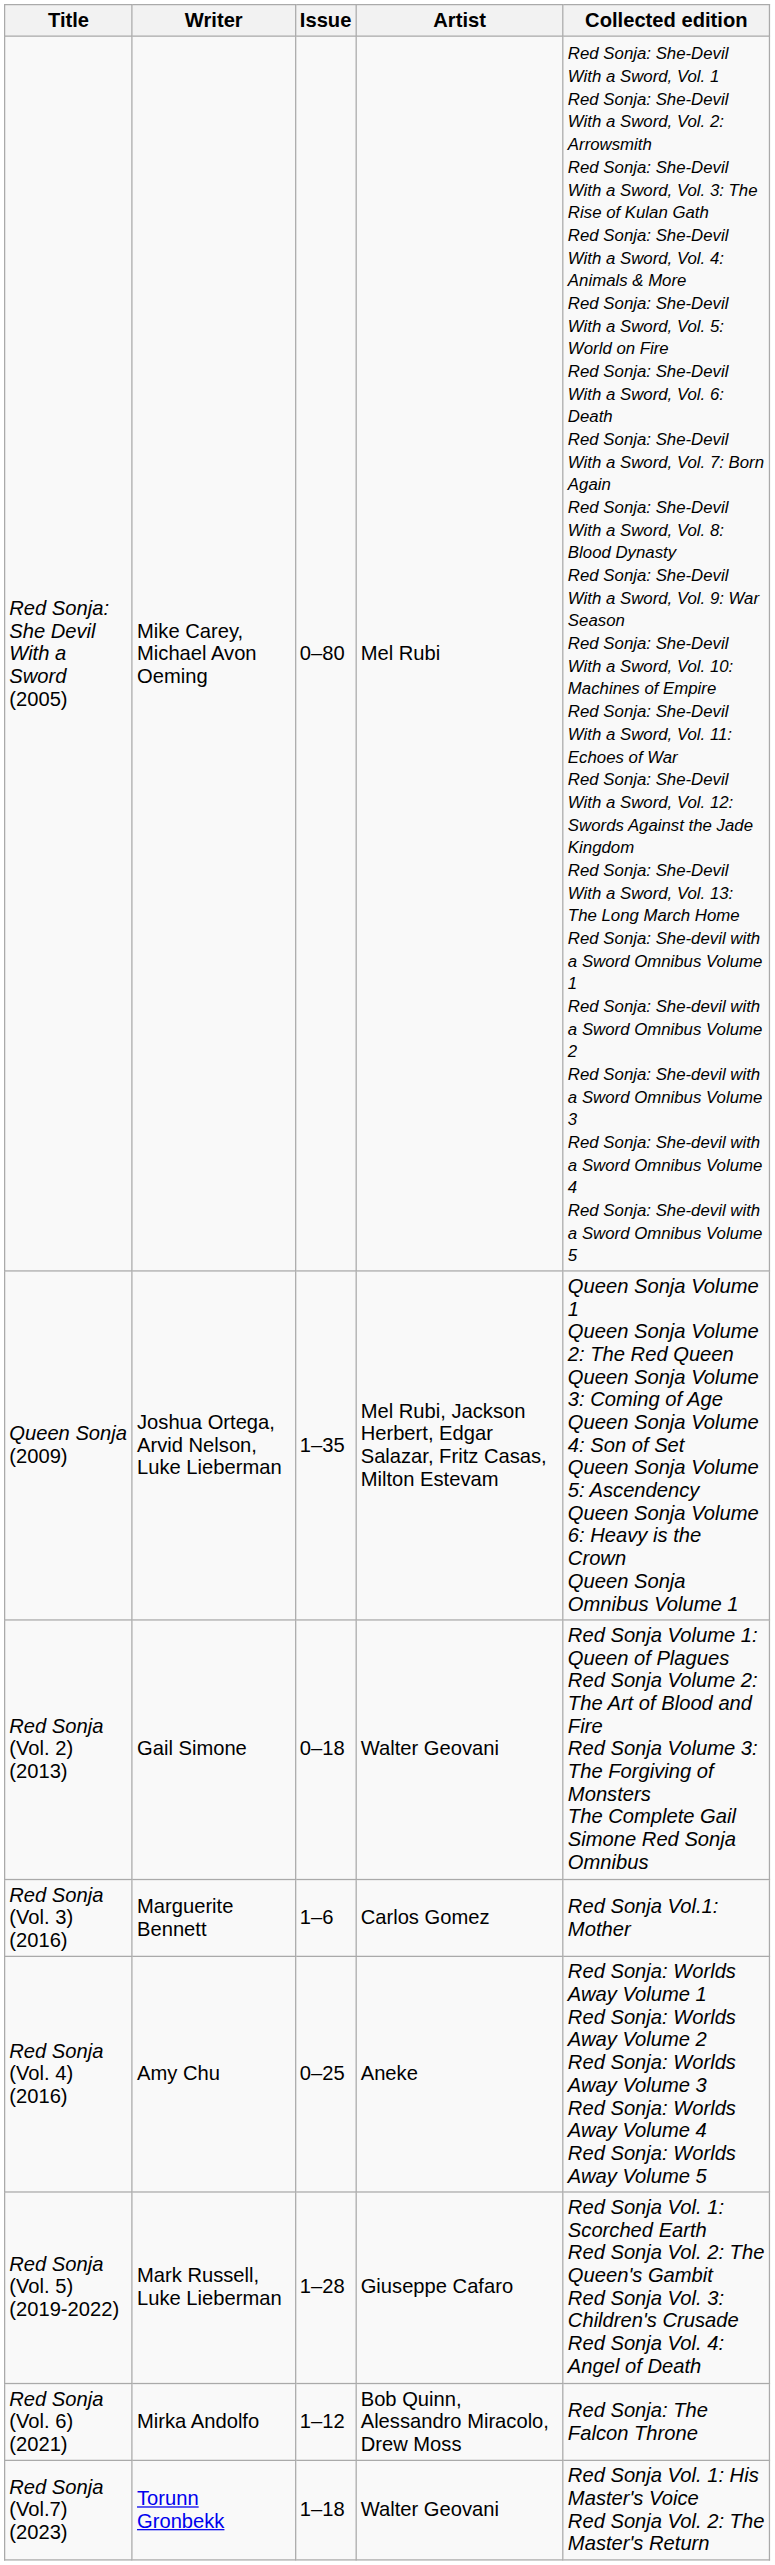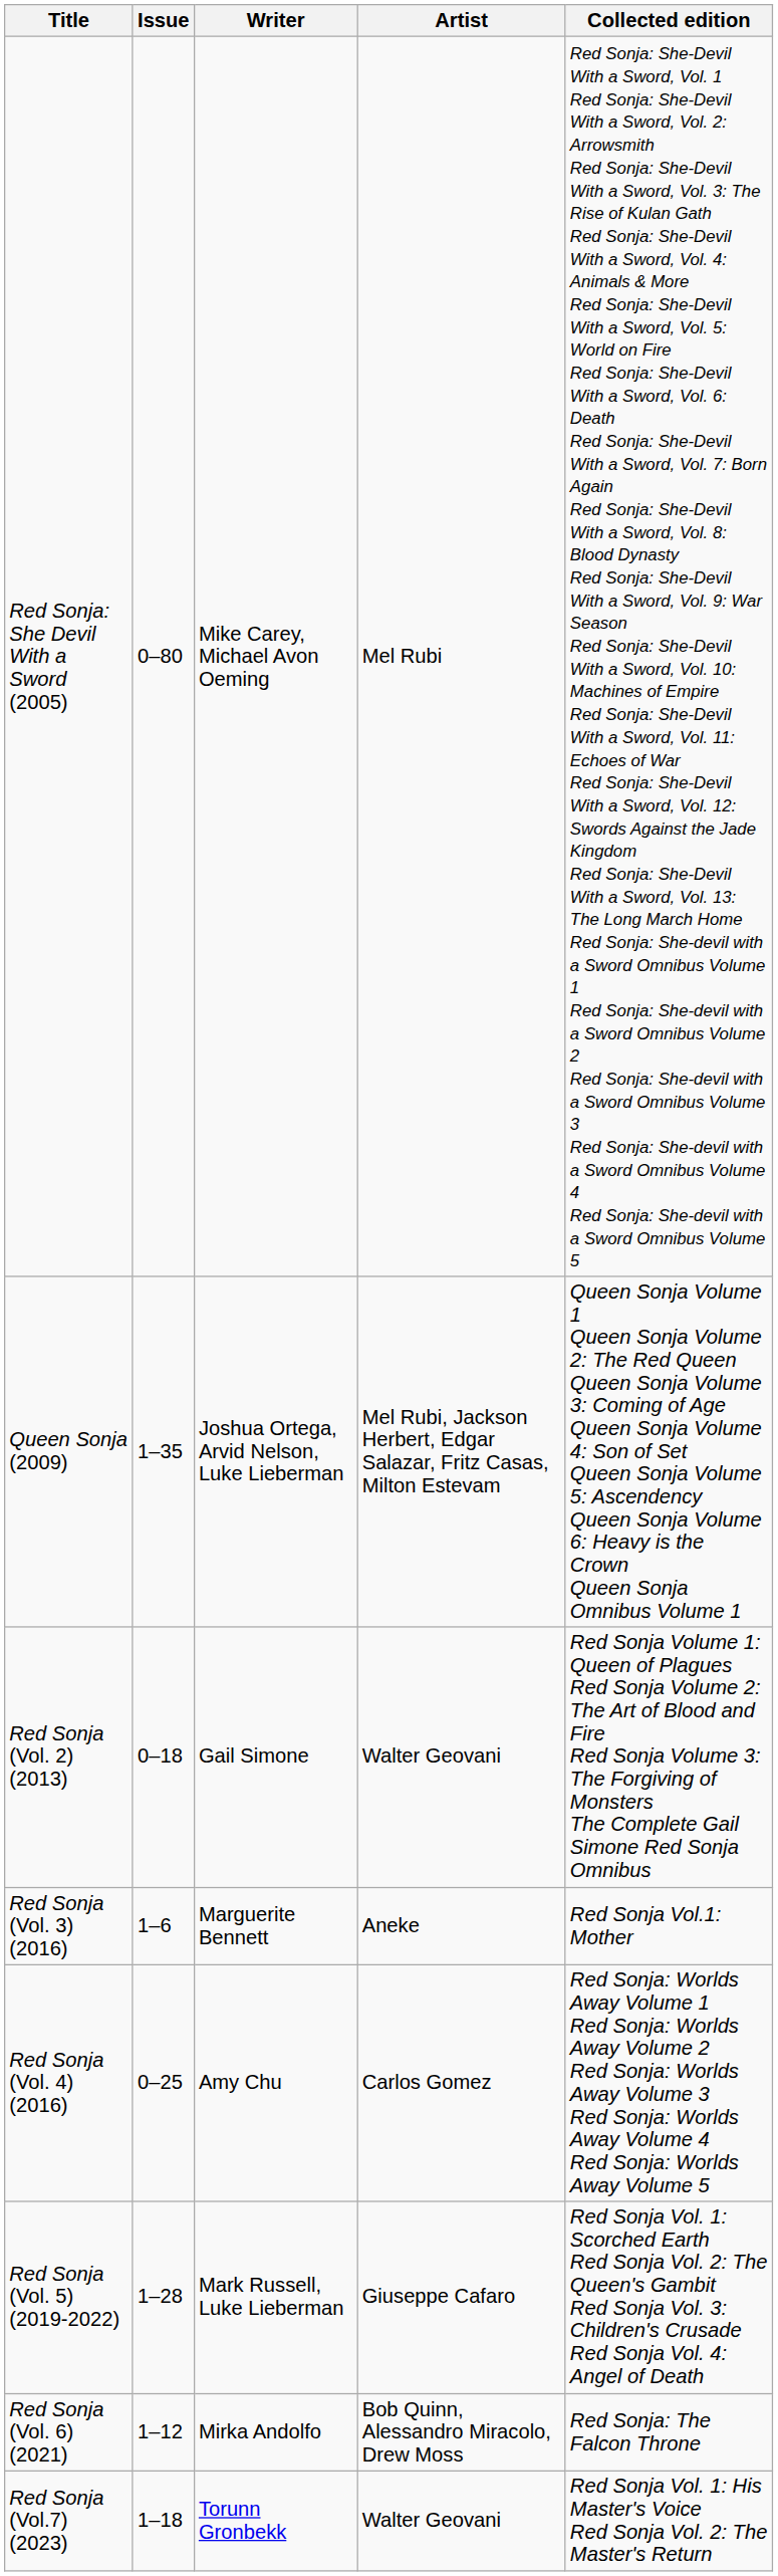 <table class="wikitable">
 <tr>
 <th>Title</th>
+<th>Issue</th>
 <th>Writer</th>
-<th>Issue</th>
 <th>Artist</th>
 <th>Collected edition</th>
 </tr>
 <tr>
 <td><em>Red Sonja: She Devil With a Sword</em> (2005)</td>
+<td>0–80</td>
 <td>Mike Carey, Michael Avon Oeming</td>
-<td>0–80</td>
 <td>Mel Rubi</td>
 <td><small><em>Red Sonja: She-Devil With a Sword, Vol. 1</em></small><br><small><em>Red Sonja: She-Devil With a Sword, Vol. 2: Arrowsmith</em></small><br><em><small>Red Sonja: She-Devil With a Sword, Vol. 3: The Rise of Kulan Gath</small></em><br><small><em>Red Sonja: She-Devil With a Sword, Vol. 4: Animals & More</em></small><br><small><em>Red Sonja: She-Devil With a Sword, Vol. 5: World on Fire</em></small><br><small><em>Red Sonja: She-Devil With a Sword, Vol. 6: Death</em></small><br><small><em>Red Sonja: She-Devil With a Sword, Vol. 7: Born Again</em></small><br><em><small>Red Sonja: She-Devil With a Sword, Vol. 8: Blood Dynasty</small></em><br><em><small>Red Sonja: She-Devil With a Sword, Vol. 9: War Season</small></em><br><em><small>Red Sonja: She-Devil With a Sword, Vol. 10: Machines of Empire</small></em><br><em><small>Red Sonja: She-Devil With a Sword, Vol. 11: Echoes of War</small></em><br><em><small>Red Sonja: She-Devil With a Sword, Vol. 12: Swords Against the Jade Kingdom</small></em><br><em><small>Red Sonja: She-Devil With a Sword, Vol. 13: The Long March Home</small></em><br><em><small>Red Sonja: She-devil with a Sword Omnibus Volume 1</small></em><br><em><small>Red Sonja: She-devil with a Sword Omnibus Volume 2</small></em><br><em><small>Red Sonja: She-devil with a Sword Omnibus Volume 3</small></em><br><em><small>Red Sonja: She-devil with a Sword Omnibus Volume 4</small></em><br><em><small>Red Sonja: She-devil with a Sword Omnibus Volume 5</small></em></td>
 </tr>
 <tr>
 <td><em>Queen Sonja</em> (2009)</td>
+<td>1–35</td>
 <td>Joshua Ortega, Arvid Nelson, Luke Lieberman</td>
-<td>1–35</td>
 <td>Mel Rubi, Jackson Herbert, Edgar Salazar, Fritz Casas, Milton Estevam</td>
 <td><em>Queen Sonja Volume 1</em><br><em>Queen Sonja Volume 2: The Red Queen</em><br><em>Queen Sonja Volume 3: Coming of Age</em><br><em>Queen Sonja Volume 4: Son of Set</em><br><em>Queen Sonja Volume 5: Ascendency</em><br><em>Queen Sonja Volume 6: Heavy is the Crown</em><br><em>Queen Sonja Omnibus Volume 1</em></td>
 </tr>
 <tr>
 <td><em>Red Sonja</em> (Vol. 2) (2013)</td>
+<td>0–18</td>
 <td>Gail Simone</td>
-<td>0–18</td>
 <td>Walter Geovani</td>
 <td><em>Red Sonja Volume 1: Queen of Plagues</em><br><em>Red Sonja Volume 2: The Art of Blood and Fire</em><br><em>Red Sonja Volume 3: The Forgiving of Monsters</em><br><em>The Complete Gail Simone Red Sonja Omnibus</em></td>
 </tr>
 <tr>
 <td><em>Red Sonja</em> (Vol. 3) (2016)</td>
+<td>1–6</td>
 <td>Marguerite Bennett</td>
-<td>1–6</td>
-<td>Carlos Gomez</td>
+<td>Aneke</td>
 <td><em>Red Sonja Vol.1: Mother</em></td>
 </tr>
 <tr>
 <td><em>Red Sonja</em> (Vol. 4) (2016)</td>
+<td>0–25</td>
 <td>Amy Chu</td>
-<td>0–25</td>
-<td>Aneke</td>
+<td>Carlos Gomez</td>
 <td><em>Red Sonja: Worlds Away Volume 1</em><br><em>Red Sonja: Worlds Away Volume 2</em><br><em>Red Sonja: Worlds Away Volume 3</em><br><em>Red Sonja: Worlds Away Volume 4</em><br><em>Red Sonja: Worlds Away Volume 5</em></td>
 </tr>
 <tr>
 <td><em>Red Sonja</em> (Vol. 5) (2019-2022)</td>
+<td>1–28</td>
 <td>Mark Russell, Luke Lieberman</td>
-<td>1–28</td>
 <td>Giuseppe Cafaro</td>
 <td><em>Red Sonja Vol. 1: Scorched Earth</em><br><em>Red Sonja Vol. 2: The Queen's Gambit</em><br><em>Red Sonja Vol. 3: Children's Crusade</em><br><em>Red Sonja Vol. 4: Angel of Death</em></td>
 </tr>
 <tr>
 <td><em>Red Sonja</em> (Vol. 6) (2021)</td>
+<td>1–12</td>
 <td>Mirka Andolfo</td>
-<td>1–12</td>
 <td>Bob Quinn, Alessandro Miracolo, Drew Moss</td>
 <td><em>Red Sonja: The Falcon Throne</em></td>
 </tr>
 <tr>
 <td><em>Red Sonja</em> (Vol.7) (2023)</td>
+<td>1–18</td>
 <td><a href='#'>Torunn Gronbekk</a></td>
-<td>1–18</td>
 <td>Walter Geovani</td>
 <td><em>Red Sonja Vol. 1: His Master's Voice</em><br><em>Red Sonja Vol.  2: The Master's Return</em></td>
 </tr>
 </table>
